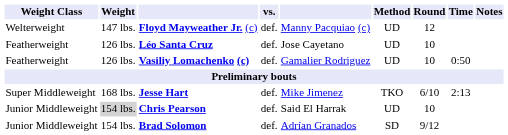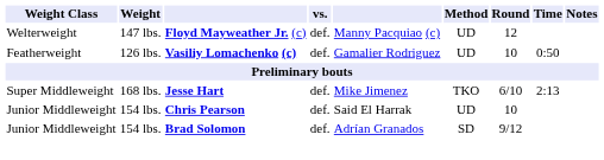 <table class="toccolours" style="font-size: 85%;">
 <tr>
 <th style="background:#e6e8fa; color:#000; text-align:center;">Weight Class</th>
 <th style="background:#e6e8fa; color:#000; text-align:center;">Weight</th>
 <th style="background:#e6e8fa; color:#000; text-align:center;"></th>
 <th style="background:#e6e8fa; color:#000; text-align:center;">vs.</th>
 <th style="background:#e6e8fa; color:#000; text-align:center;"></th>
 <th style="background:#e6e8fa; color:#000; text-align:center;">Method</th>
 <th style="background:#e6e8fa; color:#000; text-align:center;">Round</th>
 <th style="background:#e6e8fa; color:#000; text-align:center;">Time</th>
 <th style="background:#e6e8fa; color:#000; text-align:center;">Notes</th>
 </tr>
 <tr>
 <td>Welterweight</td>
 <td>147 lbs.</td>
 <td><strong><a href='#'>Floyd Mayweather Jr.</a></strong> <a href='#'>(c)</a></td>
 <td>def.</td>
 <td><a href='#'>Manny Pacquiao</a> <a href='#'>(c)</a></td>
 <td align=center>UD</td>
 <td align=center>12</td>
-<td></td>
-<td></td>
-</tr>
-<tr>
-<td>Featherweight</td>
-<td>126 lbs.</td>
-<td><strong><a href='#'>Léo Santa Cruz</a></strong></td>
-<td>def.</td>
-<td>Jose Cayetano</td>
-<td align=center>UD</td>
-<td align=center>10</td>
 <td></td>
 <td></td>
 </tr>
 <tr>
 <td>Featherweight</td>
 <td>126 lbs.</td>
 <td><strong><a href='#'>Vasiliy Lomachenko</a> <a href='#'>(c)</a></strong></td>
 <td>def.</td>
 <td><a href='#'>Gamalier Rodriguez</a></td>
 <td align=center>UD</td>
 <td align=center>10</td>
 <td align=center>0:50</td>
 <td></td>
 </tr>
 <tr>
 <th colspan="9" style="background-color: #e6e8fa;">Preliminary bouts</th>
 </tr>
 <tr>
 <td>Super Middleweight</td>
 <td>168 lbs.</td>
 <td><strong><a href='#'>Jesse Hart</a></strong></td>
 <td>def.</td>
 <td><a href='#'>Mike Jimenez</a></td>
 <td align=center>TKO</td>
 <td align=center>6/10</td>
 <td align=center>2:13</td>
 <td></td>
 </tr>
 <tr>
 <td>Junior Middleweight</td>
-<td style="background: lightgrey;">154 lbs.</td>
+<td>154 lbs.</td>
 <td><strong><a href='#'>Chris Pearson</a></strong></td>
 <td>def.</td>
 <td>Said El Harrak</td>
 <td align=center>UD</td>
 <td align=center>10</td>
 <td></td>
 <td></td>
 </tr>
 <tr>
 <td>Junior Middleweight</td>
 <td>154 lbs.</td>
 <td><strong><a href='#'>Brad Solomon</a></strong></td>
 <td>def.</td>
 <td><a href='#'>Adrían Granados</a></td>
 <td align=center>SD</td>
 <td align=center>9/12</td>
 <td></td>
 <td></td>
 </tr>
 </table>
